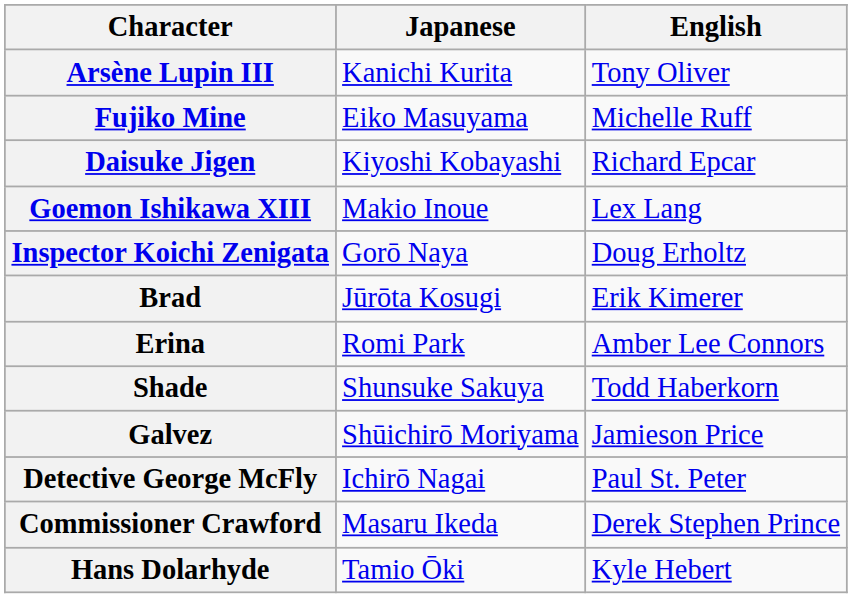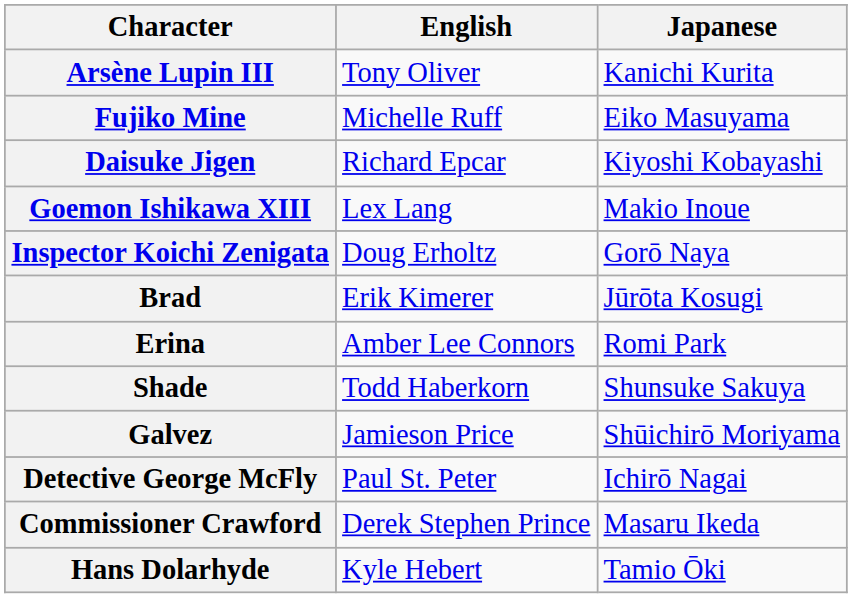 <table class="wikitable">
 <tr>
 <th>Character</th>
+<th>English</th>
 <th>Japanese</th>
-<th>English</th>
 </tr>
 <tr>
 <th><a href='#'>Arsène Lupin III</a></th>
+<td><a href='#'>Tony Oliver</a></td>
 <td><a href='#'>Kanichi Kurita</a></td>
-<td><a href='#'>Tony Oliver</a></td>
 </tr>
 <tr>
 <th><a href='#'>Fujiko Mine</a></th>
+<td><a href='#'>Michelle Ruff</a></td>
 <td><a href='#'>Eiko Masuyama</a></td>
-<td><a href='#'>Michelle Ruff</a></td>
 </tr>
 <tr>
 <th><a href='#'>Daisuke Jigen</a></th>
+<td><a href='#'>Richard Epcar</a></td>
 <td><a href='#'>Kiyoshi Kobayashi</a></td>
-<td><a href='#'>Richard Epcar</a></td>
 </tr>
 <tr>
 <th><a href='#'>Goemon Ishikawa XIII</a></th>
+<td><a href='#'>Lex Lang</a></td>
 <td><a href='#'>Makio Inoue</a></td>
-<td><a href='#'>Lex Lang</a></td>
 </tr>
 <tr>
 <th><a href='#'>Inspector Koichi Zenigata</a></th>
+<td><a href='#'>Doug Erholtz</a></td>
 <td><a href='#'>Gorō Naya</a></td>
-<td><a href='#'>Doug Erholtz</a></td>
 </tr>
 <tr>
 <th>Brad</th>
+<td><a href='#'>Erik Kimerer</a></td>
 <td><a href='#'>Jūrōta Kosugi</a></td>
-<td><a href='#'>Erik Kimerer</a></td>
 </tr>
 <tr>
 <th>Erina</th>
+<td><a href='#'>Amber Lee Connors</a></td>
 <td><a href='#'>Romi Park</a></td>
-<td><a href='#'>Amber Lee Connors</a></td>
 </tr>
 <tr>
 <th>Shade</th>
+<td><a href='#'>Todd Haberkorn</a></td>
 <td><a href='#'>Shunsuke Sakuya</a></td>
-<td><a href='#'>Todd Haberkorn</a></td>
 </tr>
 <tr>
 <th>Galvez</th>
+<td><a href='#'>Jamieson Price</a></td>
 <td><a href='#'>Shūichirō Moriyama</a></td>
-<td><a href='#'>Jamieson Price</a></td>
 </tr>
 <tr>
 <th>Detective George McFly</th>
+<td><a href='#'>Paul St. Peter</a></td>
 <td><a href='#'>Ichirō Nagai</a></td>
-<td><a href='#'>Paul St. Peter</a></td>
 </tr>
 <tr>
 <th>Commissioner Crawford</th>
+<td><a href='#'>Derek Stephen Prince</a></td>
 <td><a href='#'>Masaru Ikeda</a></td>
-<td><a href='#'>Derek Stephen Prince</a></td>
 </tr>
 <tr>
 <th>Hans Dolarhyde</th>
+<td><a href='#'>Kyle Hebert</a></td>
 <td><a href='#'>Tamio Ōki</a></td>
-<td><a href='#'>Kyle Hebert</a></td>
 </tr>
 </table>
